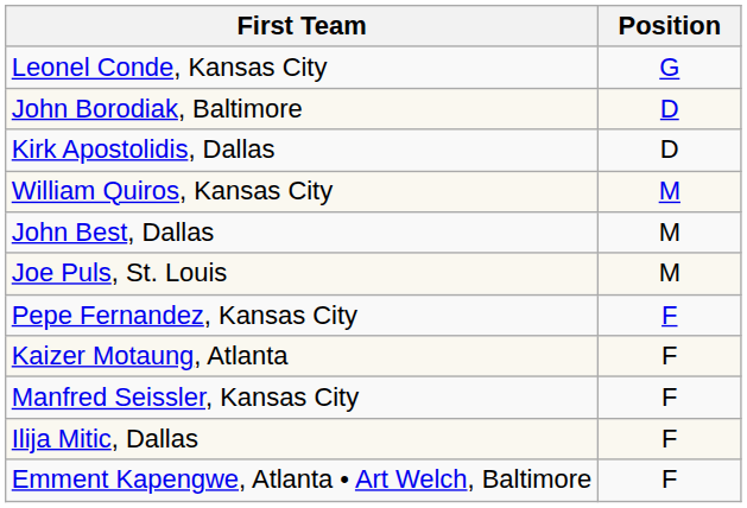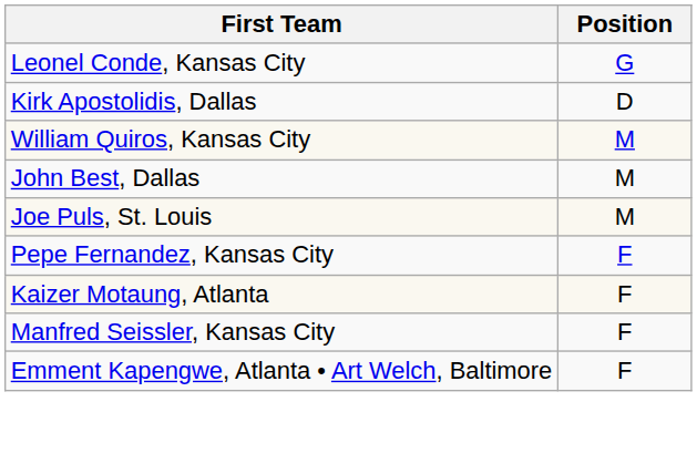 <table class="wikitable">
 <tr>
 <th>First Team</th>
 <th>  Position  </th>
 </tr>
 <tr>
 <td><a href='#'>Leonel Conde</a>, Kansas City</td>
 <td align=center><a href='#'>G</a></td>
-</tr>
-<tr style="background:#faf8f0;">
-<td><a href='#'>John Borodiak</a>, Baltimore</td>
-<td align=center><a href='#'>D</a></td>
 </tr>
 <tr>
 <td><a href='#'>Kirk Apostolidis</a>, Dallas</td>
 <td align=center>D</td>
 </tr>
 <tr style="background:#faf8f0;">
 <td><a href='#'>William Quiros</a>, Kansas City</td>
 <td align=center><a href='#'>M</a></td>
 </tr>
 <tr>
 <td><a href='#'>John Best</a>, Dallas</td>
 <td align=center>M</td>
 </tr>
 <tr style="background:#faf8f0;">
 <td><a href='#'>Joe Puls</a>, St. Louis</td>
 <td align=center>M</td>
 </tr>
 <tr>
 <td><a href='#'>Pepe Fernandez</a>, Kansas City</td>
 <td align=center><a href='#'>F</a></td>
 </tr>
 <tr style="background:#faf8f0;">
 <td><a href='#'>Kaizer Motaung</a>, Atlanta</td>
 <td align=center>F</td>
 </tr>
 <tr>
 <td><a href='#'>Manfred Seissler</a>, Kansas City</td>
 <td align=center>F</td>
 </tr>
-<tr style="background:#faf8f0;">
-<td><a href='#'>Ilija Mitic</a>, Dallas</td>
-<td align=center>F</td>
-</tr>
 <tr>
 <td><a href='#'>Emment Kapengwe</a>, Atlanta • <a href='#'>Art Welch</a>, Baltimore</td>
 <td align=center>F</td>
 </tr>
 </table>
